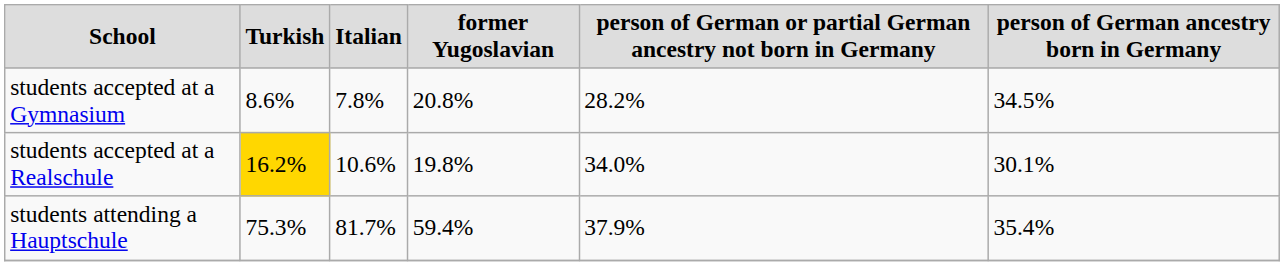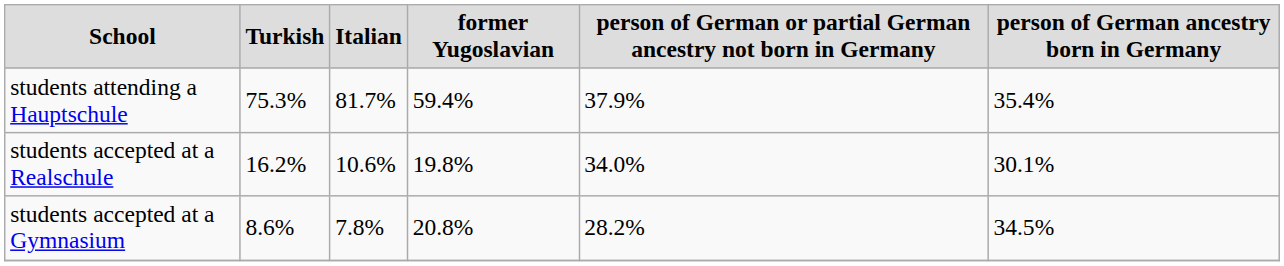 <table class="wikitable">
 <tr>
 <th style="background: #dddddd;">School</th>
 <th style="background: #dddddd;">Turkish</th>
 <th style="background: #dddddd;">Italian</th>
 <th style="background: #dddddd;">former Yugoslavian</th>
 <th style="background: #dddddd;">person of German or partial German ancestry not born in Germany</th>
 <th style="background: #dddddd;">person of German ancestry born in Germany</th>
 </tr>
 <tr>
+<td>students attending a <a href='#'>Hauptschule</a></td>
+<td>75.3%</td>
+<td>81.7%</td>
+<td>59.4%</td>
+<td>37.9%</td>
+<td>35.4%</td>
+</tr>
+<tr>
+<td>students accepted at a <a href='#'>Realschule</a></td>
+<td>16.2%</td>
+<td>10.6%</td>
+<td>19.8%</td>
+<td>34.0%</td>
+<td>30.1%</td>
+</tr>
+<tr>
 <td>students accepted at a <a href='#'>Gymnasium</a></td>
 <td>8.6%</td>
 <td>7.8%</td>
 <td>20.8%</td>
 <td>28.2%</td>
 <td>34.5%</td>
 </tr>
 <tr>
-<td>students accepted at a <a href='#'>Realschule</a></td>
-<td style="background: gold;">16.2%</td>
-<td>10.6%</td>
-<td>19.8%</td>
-<td>34.0%</td>
-<td>30.1%</td>
-</tr>
-<tr>
-<td>students attending a <a href='#'>Hauptschule</a></td>
-<td>75.3%</td>
-<td>81.7%</td>
-<td>59.4%</td>
-<td>37.9%</td>
-<td>35.4%</td>
-</tr>
-<tr>
 </tr>
 </table>
